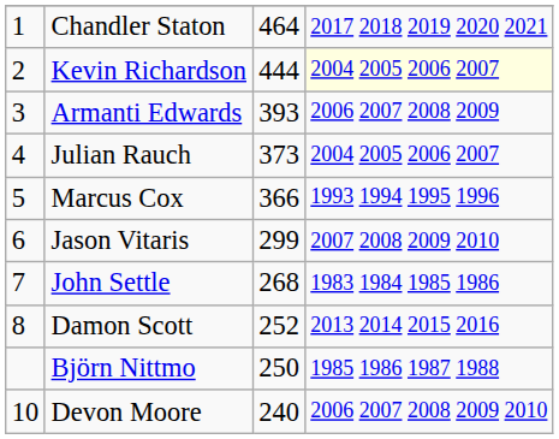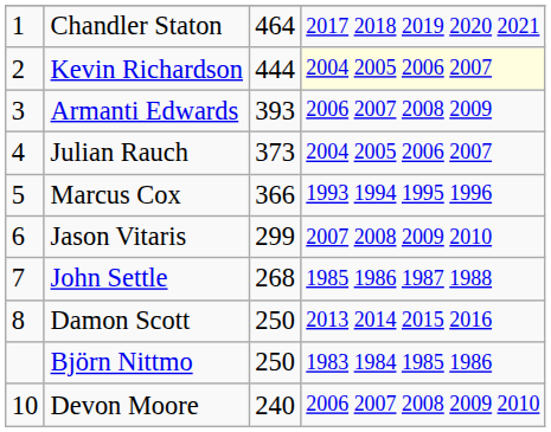 <table class="wikitable">
 <tr>
 </tr>
 <tr>
 <td>1</td>
 <td>Chandler Staton</td>
 <td><abbr>464</abbr></td>
 <td style="font-size:80%;"><a href='#'>2017</a> <a href='#'>2018</a> <a href='#'>2019</a> <a href='#'>2020</a> <a href='#'>2021</a></td>
 </tr>
 <tr>
 <td>2</td>
 <td><a href='#'>Kevin Richardson</a></td>
 <td><abbr>444</abbr></td>
 <td style="background: lightyellow; font-size:80%;"><a href='#'>2004</a> <a href='#'>2005</a> <a href='#'>2006</a> <a href='#'>2007</a></td>
 </tr>
 <tr>
 <td>3</td>
 <td><a href='#'>Armanti Edwards</a></td>
 <td><abbr>393</abbr></td>
 <td style="font-size:80%;"><a href='#'>2006</a> <a href='#'>2007</a> <a href='#'>2008</a> <a href='#'>2009</a></td>
 </tr>
 <tr>
 <td>4</td>
 <td>Julian Rauch</td>
 <td><abbr>373</abbr></td>
 <td style="font-size:80%;"><a href='#'>2004</a> <a href='#'>2005</a> <a href='#'>2006</a> <a href='#'>2007</a></td>
 </tr>
 <tr>
 <td>5</td>
 <td>Marcus Cox</td>
 <td><abbr>366</abbr></td>
 <td style="font-size:80%;"><a href='#'>1993</a> <a href='#'>1994</a> <a href='#'>1995</a> <a href='#'>1996</a></td>
 </tr>
 <tr>
 <td>6</td>
 <td>Jason Vitaris</td>
 <td><abbr>299</abbr></td>
 <td style="font-size:80%;"><a href='#'>2007</a> <a href='#'>2008</a> <a href='#'>2009</a> <a href='#'>2010</a></td>
 </tr>
 <tr>
 <td>7</td>
 <td><a href='#'>John Settle</a></td>
 <td><abbr>268</abbr></td>
-<td style="font-size:80%;"><a href='#'>1983</a> <a href='#'>1984</a> <a href='#'>1985</a> <a href='#'>1986</a></td>
+<td style="font-size:80%;"><a href='#'>1985</a> <a href='#'>1986</a> <a href='#'>1987</a> <a href='#'>1988</a></td>
 </tr>
 <tr>
 <td>8</td>
 <td>Damon Scott</td>
-<td><abbr>252</abbr></td>
+<td><abbr>250</abbr></td>
 <td style="font-size:80%;"><a href='#'>2013</a> <a href='#'>2014</a> <a href='#'>2015</a> <a href='#'>2016</a></td>
 </tr>
 <tr>
 <td></td>
 <td><a href='#'>Björn Nittmo</a></td>
 <td><abbr>250</abbr></td>
-<td style="font-size:80%;"><a href='#'>1985</a> <a href='#'>1986</a> <a href='#'>1987</a> <a href='#'>1988</a></td>
+<td style="font-size:80%;"><a href='#'>1983</a> <a href='#'>1984</a> <a href='#'>1985</a> <a href='#'>1986</a></td>
 </tr>
 <tr>
 <td>10</td>
 <td>Devon Moore</td>
 <td><abbr>240</abbr></td>
 <td style="font-size:80%;"><a href='#'>2006</a> <a href='#'>2007</a> <a href='#'>2008</a> <a href='#'>2009</a> <a href='#'>2010</a></td>
 </tr>
 </table>
